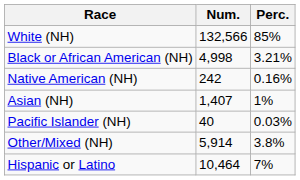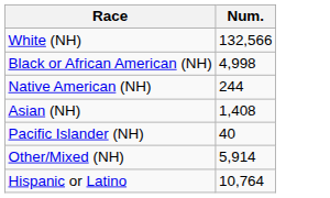 <table class="wikitable">
 <tr>
 <th>Race</th>
 <th>Num.</th>
-<th>Perc.</th>
 </tr>
 <tr>
 <td><a href='#'>White</a> (NH)</td>
 <td>132,566</td>
-<td>85%</td>
 </tr>
 <tr>
 <td><a href='#'>Black or African American</a> (NH)</td>
 <td>4,998</td>
-<td>3.21%</td>
 </tr>
 <tr>
 <td><a href='#'>Native American</a> (NH)</td>
-<td>242</td>
-<td>0.16%</td>
+<td>244</td>
 </tr>
 <tr>
 <td><a href='#'>Asian</a> (NH)</td>
-<td>1,407</td>
-<td>1%</td>
+<td>1,408</td>
 </tr>
 <tr>
 <td><a href='#'>Pacific Islander</a> (NH)</td>
 <td>40</td>
-<td>0.03%</td>
 </tr>
 <tr>
 <td><a href='#'>Other/Mixed</a> (NH)</td>
 <td>5,914</td>
-<td>3.8%</td>
 </tr>
 <tr>
 <td><a href='#'>Hispanic</a> or <a href='#'>Latino</a></td>
-<td>10,464</td>
-<td>7%</td>
+<td>10,764</td>
 </tr>
 </table>
